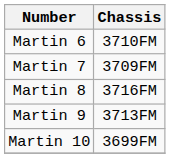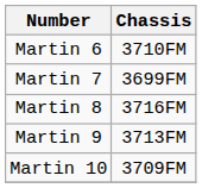 <table class="wikitable" style="text-align:center">
 <tr>
 <th>Number</th>
 <th>Chassis</th>
 </tr>
 <tr>
 <td>Martin 6</td>
 <td>3710FM</td>
 </tr>
 <tr>
 <td>Martin 7</td>
-<td>3709FM</td>
+<td>3699FM</td>
 </tr>
 <tr>
 <td>Martin 8</td>
 <td>3716FM</td>
 </tr>
 <tr>
 <td>Martin 9</td>
 <td>3713FM</td>
 </tr>
 <tr>
 <td>Martin 10</td>
-<td>3699FM</td>
+<td>3709FM</td>
 </tr>
 <tr>
 </tr>
 </table>
